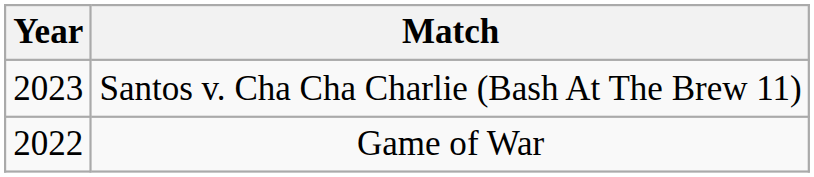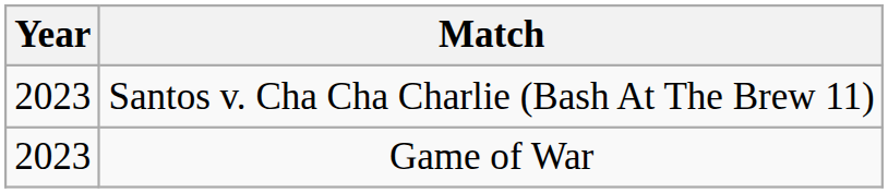 <table class="wikitable" style="text-align: center">
 <tr>
 <th>Year</th>
 <th>Match</th>
 </tr>
 <tr>
 <td>2023</td>
 <td>Santos v. Cha Cha Charlie (Bash At The Brew 11)</td>
 </tr>
 <tr>
-<td>2022</td>
+<td>2023</td>
 <td>Game of War</td>
 </tr>
 </table>
